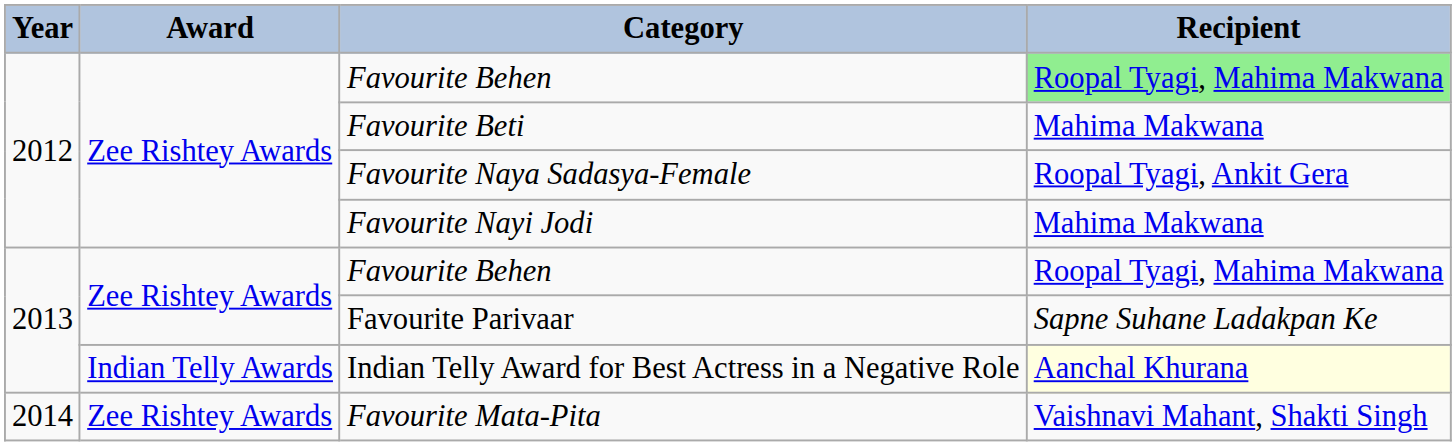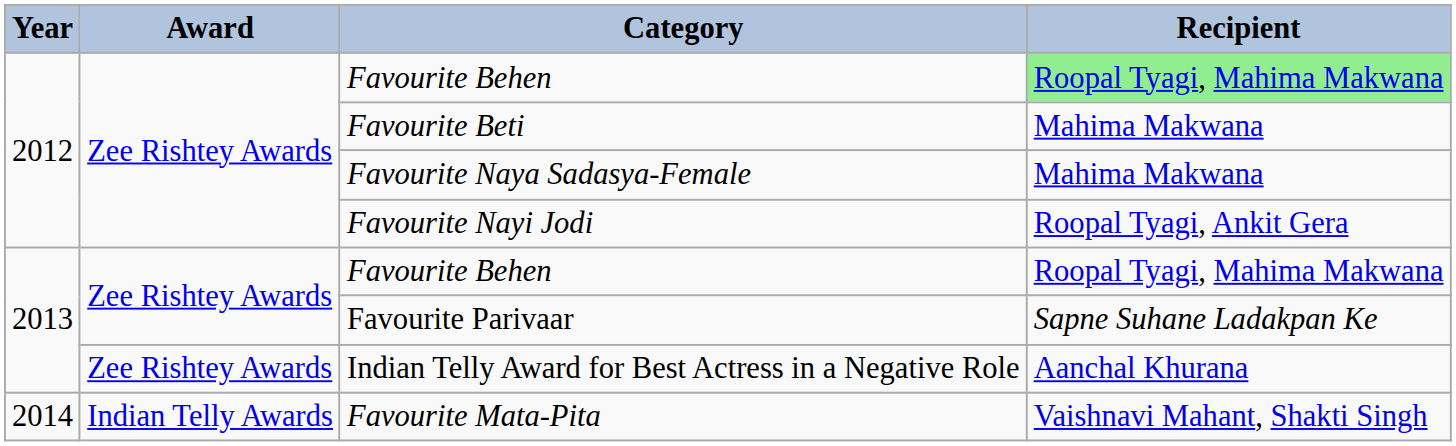 <table class="wikitable sortable">
 <tr>
 <th style="background:#B0C4DE;">Year</th>
 <th style="background:#B0C4DE;">Award</th>
 <th style="background:#B0C4DE;">Category</th>
 <th style="background:#B0C4DE;">Recipient</th>
 </tr>
 <tr>
 <td rowspan="4">2012</td>
 <td rowspan="4"><a href='#'>Zee Rishtey Awards</a></td>
 <td><em>Favourite Behen</em></td>
 <td style="background: lightgreen;"><a href='#'>Roopal Tyagi</a>, <a href='#'>Mahima Makwana</a></td>
 </tr>
 <tr>
 <td><em>Favourite Beti</em></td>
 <td><a href='#'>Mahima Makwana</a></td>
 </tr>
 <tr>
 <td><em>Favourite Naya Sadasya-Female</em></td>
-<td><a href='#'>Roopal Tyagi</a>, <a href='#'>Ankit Gera</a></td>
+<td><a href='#'>Mahima Makwana</a></td>
 </tr>
 <tr>
 <td><em>Favourite Nayi Jodi</em></td>
-<td><a href='#'>Mahima Makwana</a></td>
+<td><a href='#'>Roopal Tyagi</a>, <a href='#'>Ankit Gera</a></td>
 </tr>
 <tr>
 <td rowspan="3">2013</td>
 <td rowspan="2"><a href='#'>Zee Rishtey Awards</a></td>
 <td><em>Favourite Behen</em></td>
 <td><a href='#'>Roopal Tyagi</a>, <a href='#'>Mahima Makwana</a></td>
 </tr>
 <tr>
 <td>Favourite Parivaar</td>
 <td><em>Sapne Suhane Ladakpan Ke</em></td>
 </tr>
 <tr>
-<td><a href='#'>Indian Telly Awards</a></td>
+<td><a href='#'>Zee Rishtey Awards</a></td>
 <td>Indian Telly Award for Best Actress in a Negative Role</td>
-<td style="background: lightyellow;"><a href='#'>Aanchal Khurana</a></td>
+<td><a href='#'>Aanchal Khurana</a></td>
 </tr>
 <tr>
 <td>2014</td>
-<td><a href='#'>Zee Rishtey Awards</a></td>
+<td><a href='#'>Indian Telly Awards</a></td>
 <td><em>Favourite Mata-Pita</em></td>
 <td><a href='#'>Vaishnavi Mahant</a>, <a href='#'>Shakti Singh</a></td>
 </tr>
 </table>
